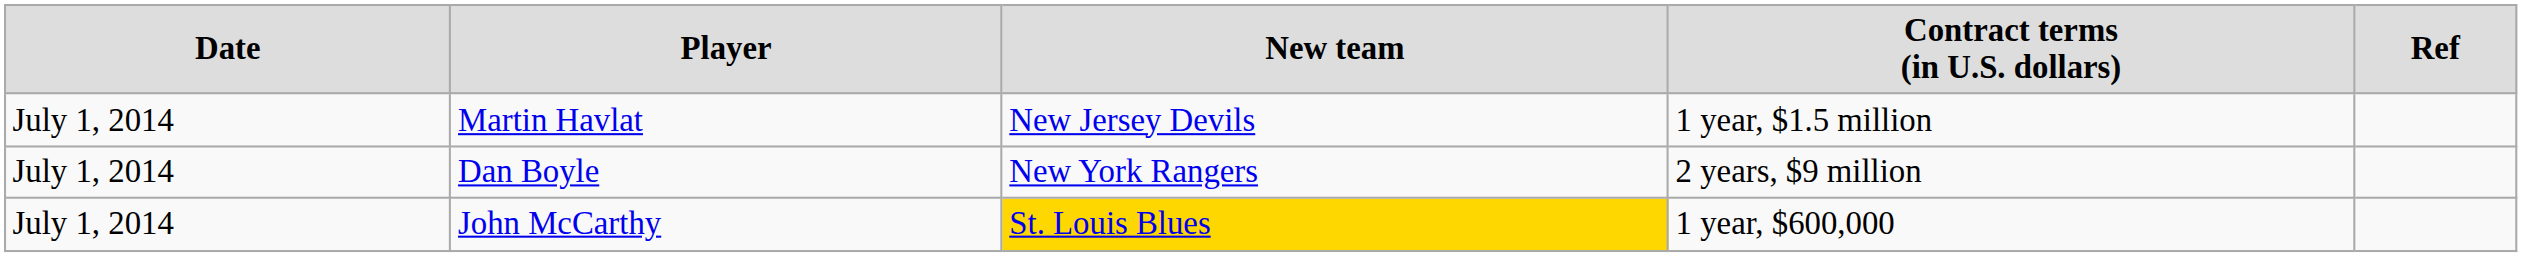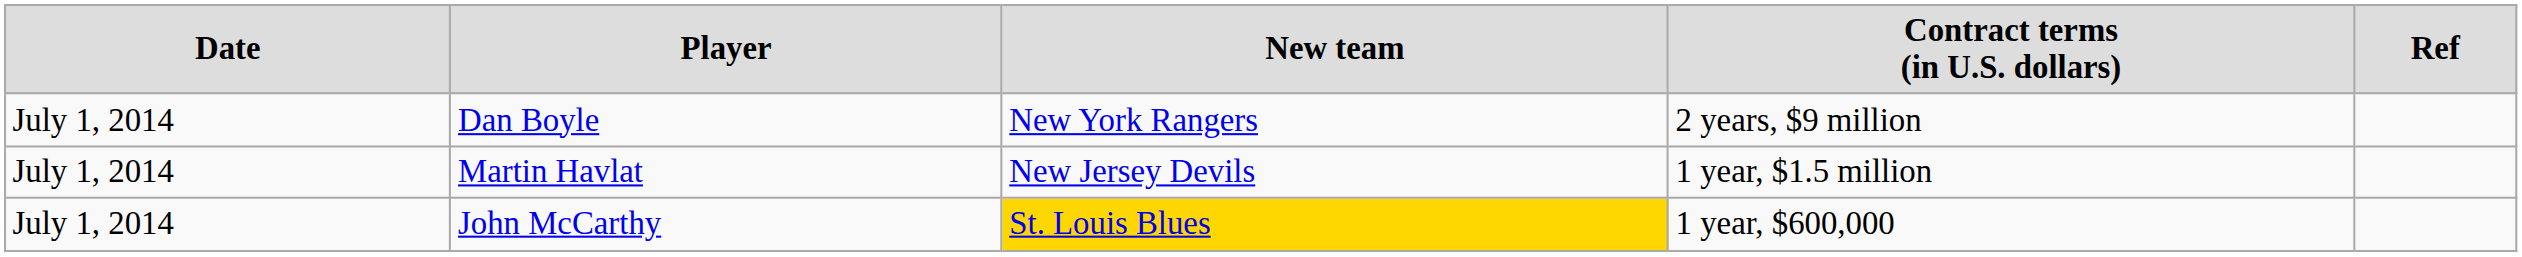 <table class="wikitable" width=97%>
 <tr align="center" bgcolor="#dddddd">
 <td><strong>Date</strong></td>
 <td><strong>Player</strong></td>
 <td><strong>New team</strong></td>
 <td><strong>Contract terms</strong><br><strong>(in U.S. dollars)</strong></td>
 <td><strong>Ref</strong></td>
 </tr>
 <tr>
 <td>July 1, 2014</td>
-<td><a href='#'>Martin Havlat</a></td>
-<td><a href='#'>New Jersey Devils</a></td>
-<td>1 year, $1.5 million</td>
+<td><a href='#'>Dan Boyle</a></td>
+<td><a href='#'>New York Rangers</a></td>
+<td>2 years, $9 million</td>
 <td></td>
 </tr>
 <tr>
 <td>July 1, 2014</td>
-<td><a href='#'>Dan Boyle</a></td>
-<td><a href='#'>New York Rangers</a></td>
-<td>2 years, $9 million</td>
+<td><a href='#'>Martin Havlat</a></td>
+<td><a href='#'>New Jersey Devils</a></td>
+<td>1 year, $1.5 million</td>
 <td></td>
 </tr>
 <tr>
 <td>July 1, 2014</td>
 <td><a href='#'>John McCarthy</a></td>
 <td style="background: gold;"><a href='#'>St. Louis Blues</a></td>
 <td>1 year, $600,000</td>
 <td></td>
 </tr>
 </table>
